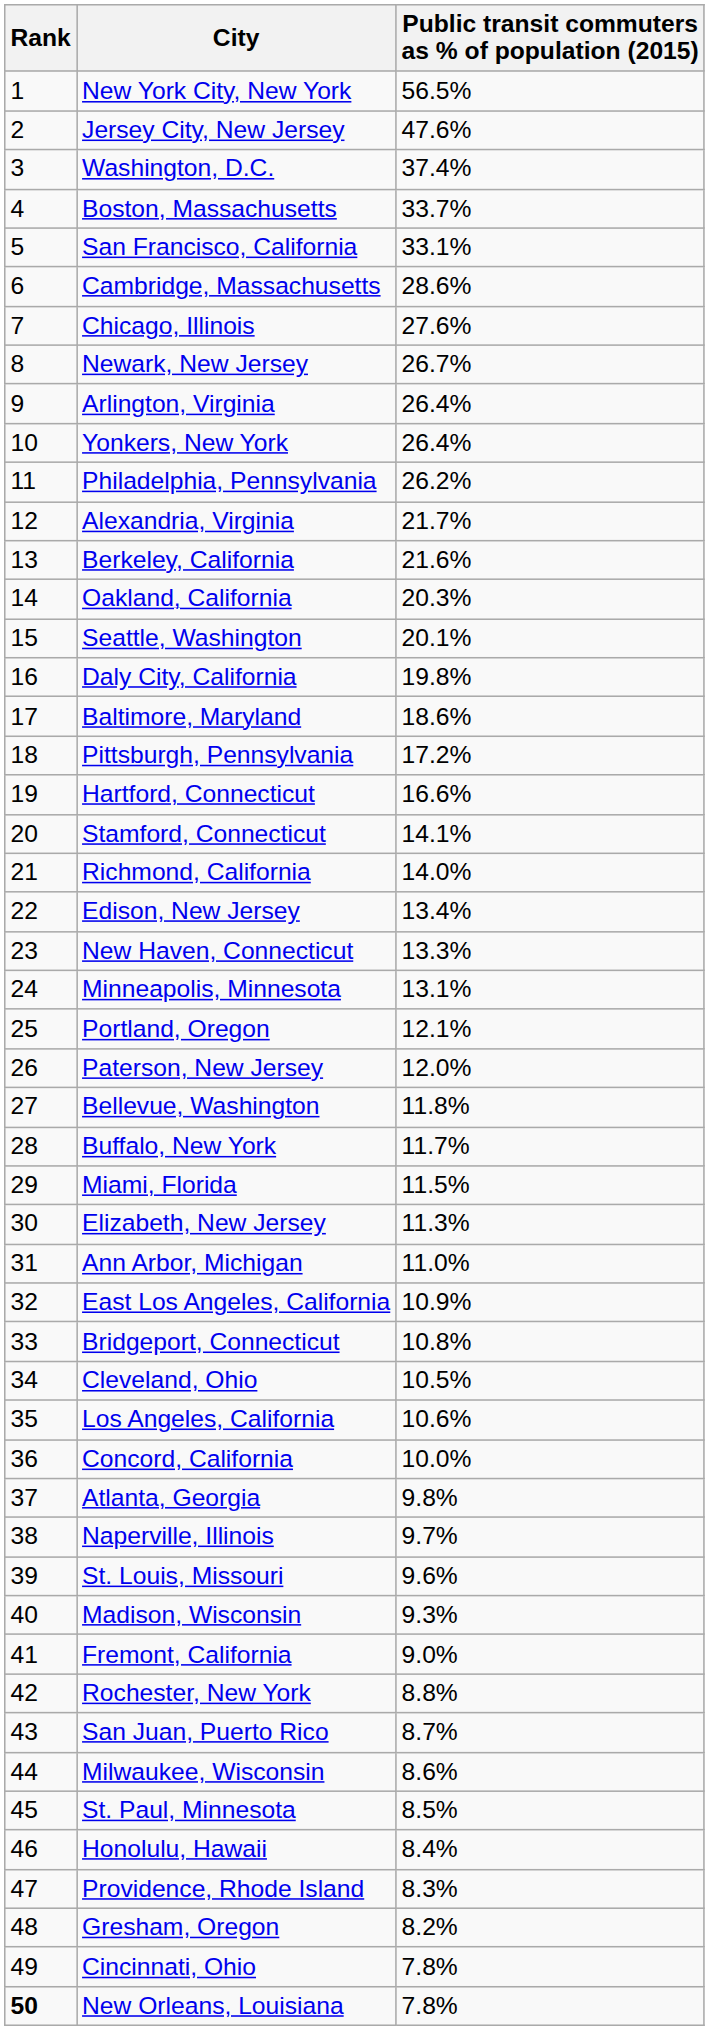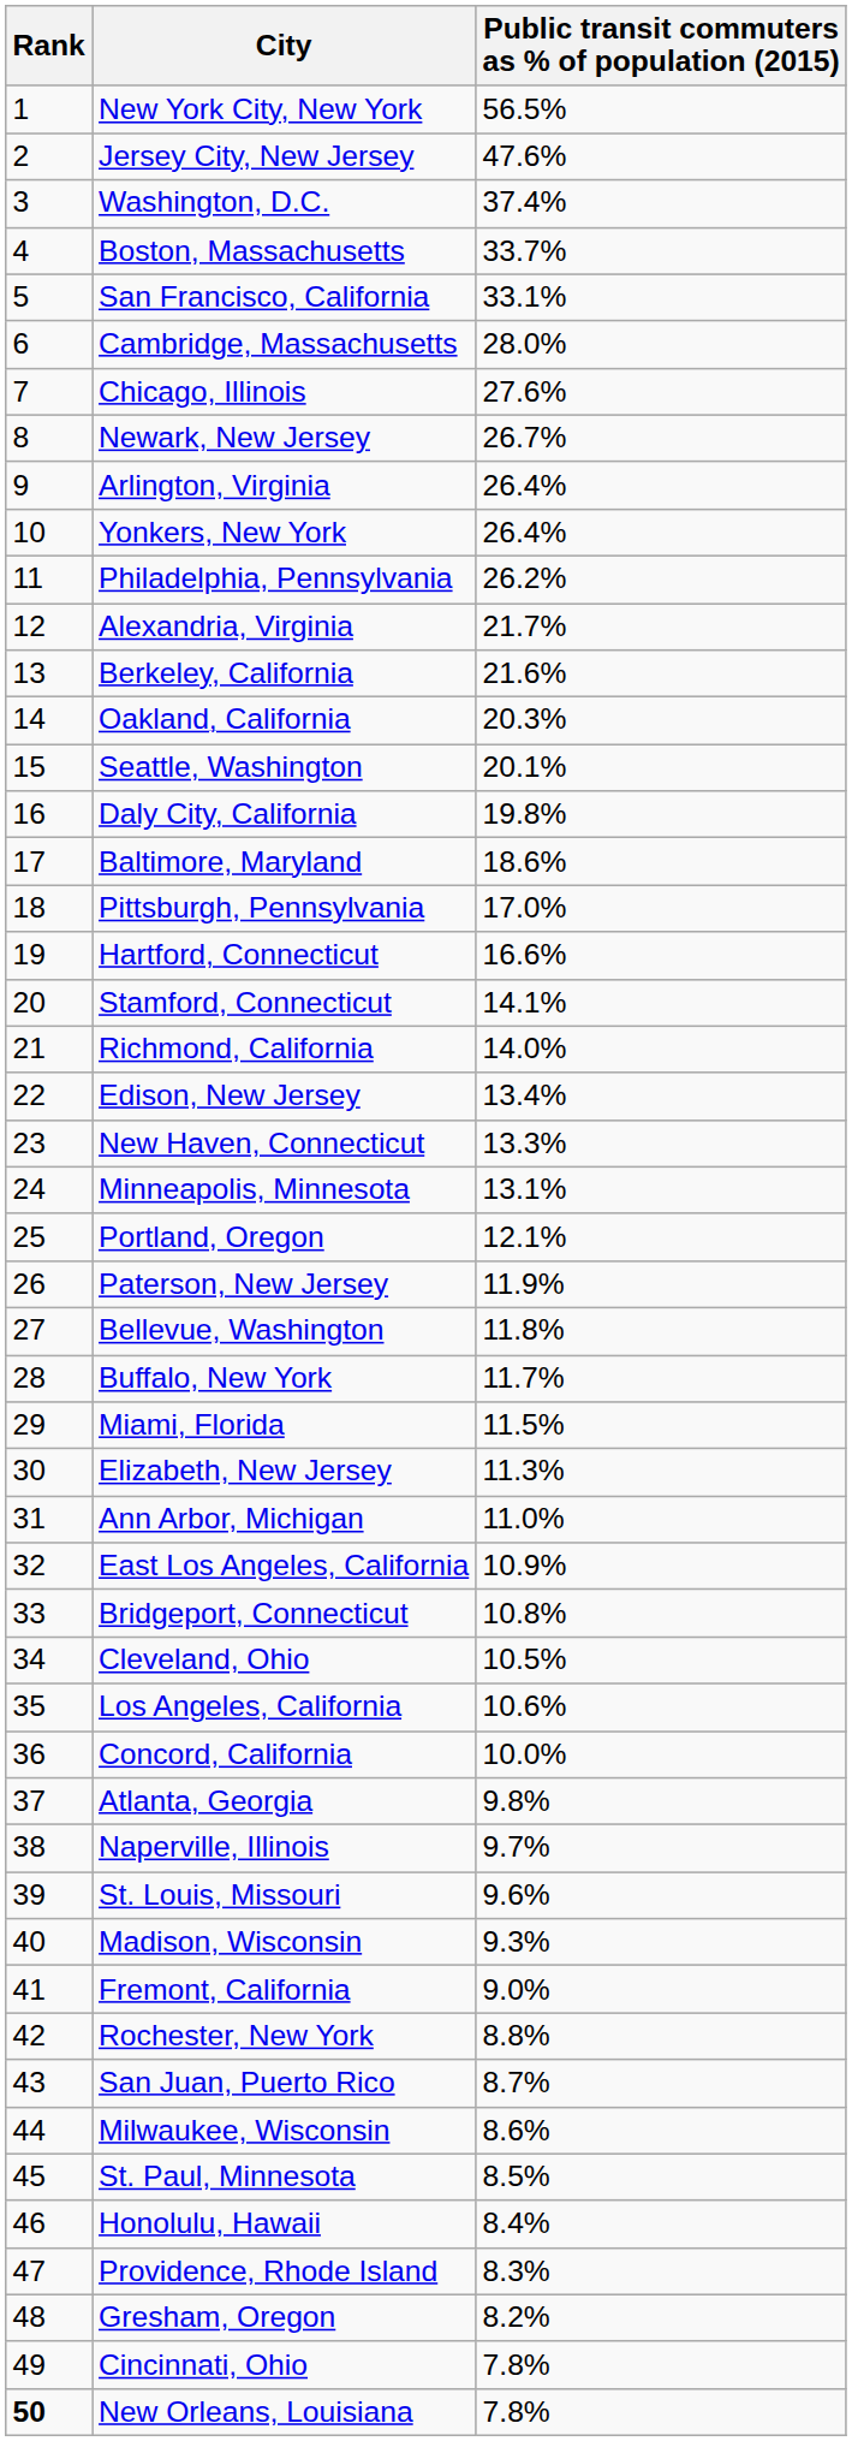 <table class="wikitable sortable">
 <tr>
 <th>Rank</th>
 <th>City</th>
 <th>Public transit commuters<br>as % of population (2015)</th>
 </tr>
 <tr>
 <td>1</td>
 <td><a href='#'>New York City, New York</a></td>
 <td>56.5%</td>
 </tr>
 <tr>
 <td>2</td>
 <td><a href='#'>Jersey City, New Jersey</a></td>
 <td>47.6%</td>
 </tr>
 <tr>
 <td>3</td>
 <td><a href='#'>Washington, D.C.</a></td>
 <td>37.4%</td>
 </tr>
 <tr>
 <td>4</td>
 <td><a href='#'>Boston, Massachusetts</a></td>
 <td>33.7%</td>
 </tr>
 <tr>
 <td>5</td>
 <td><a href='#'>San Francisco, California</a></td>
 <td>33.1%</td>
 </tr>
 <tr>
 <td>6</td>
 <td><a href='#'>Cambridge, Massachusetts</a></td>
-<td>28.6%</td>
+<td>28.0%</td>
 </tr>
 <tr>
 <td>7</td>
 <td><a href='#'>Chicago, Illinois</a></td>
 <td>27.6%</td>
 </tr>
 <tr>
 <td>8</td>
 <td><a href='#'>Newark, New Jersey</a></td>
 <td>26.7%</td>
 </tr>
 <tr>
 <td>9</td>
 <td><a href='#'>Arlington, Virginia</a></td>
 <td>26.4%</td>
 </tr>
 <tr>
 <td>10</td>
 <td><a href='#'>Yonkers, New York</a></td>
 <td>26.4%</td>
 </tr>
 <tr>
 <td>11</td>
 <td><a href='#'>Philadelphia, Pennsylvania</a></td>
 <td>26.2%</td>
 </tr>
 <tr>
 <td>12</td>
 <td><a href='#'>Alexandria, Virginia</a></td>
 <td>21.7%</td>
 </tr>
 <tr>
 <td>13</td>
 <td><a href='#'>Berkeley, California</a></td>
 <td>21.6%</td>
 </tr>
 <tr>
 <td>14</td>
 <td><a href='#'>Oakland, California</a></td>
 <td>20.3%</td>
 </tr>
 <tr>
 <td>15</td>
 <td><a href='#'>Seattle, Washington</a></td>
 <td>20.1%</td>
 </tr>
 <tr>
 <td>16</td>
 <td><a href='#'>Daly City, California</a></td>
 <td>19.8%</td>
 </tr>
 <tr>
 <td>17</td>
 <td><a href='#'>Baltimore, Maryland</a></td>
 <td>18.6%</td>
 </tr>
 <tr>
 <td>18</td>
 <td><a href='#'>Pittsburgh, Pennsylvania</a></td>
-<td>17.2%</td>
+<td>17.0%</td>
 </tr>
 <tr>
 <td>19</td>
 <td><a href='#'>Hartford, Connecticut</a></td>
 <td>16.6%</td>
 </tr>
 <tr>
 <td>20</td>
 <td><a href='#'>Stamford, Connecticut</a></td>
 <td>14.1%</td>
 </tr>
 <tr>
 <td>21</td>
 <td><a href='#'>Richmond, California</a></td>
 <td>14.0%</td>
 </tr>
 <tr>
 <td>22</td>
 <td><a href='#'>Edison, New Jersey</a></td>
 <td>13.4%</td>
 </tr>
 <tr>
 <td>23</td>
 <td><a href='#'>New Haven, Connecticut</a></td>
 <td>13.3%</td>
 </tr>
 <tr>
 <td>24</td>
 <td><a href='#'>Minneapolis, Minnesota</a></td>
 <td>13.1%</td>
 </tr>
 <tr>
 <td>25</td>
 <td><a href='#'>Portland, Oregon</a></td>
 <td>12.1%</td>
 </tr>
 <tr>
 <td>26</td>
 <td><a href='#'>Paterson, New Jersey</a></td>
-<td>12.0%</td>
+<td>11.9%</td>
 </tr>
 <tr>
 <td>27</td>
 <td><a href='#'>Bellevue, Washington</a></td>
 <td>11.8%</td>
 </tr>
 <tr>
 <td>28</td>
 <td><a href='#'>Buffalo, New York</a></td>
 <td>11.7%</td>
 </tr>
 <tr>
 <td>29</td>
 <td><a href='#'>Miami, Florida</a></td>
 <td>11.5%</td>
 </tr>
 <tr>
 <td>30</td>
 <td><a href='#'>Elizabeth, New Jersey</a></td>
 <td>11.3%</td>
 </tr>
 <tr>
 <td>31</td>
 <td><a href='#'>Ann Arbor, Michigan</a></td>
 <td>11.0%</td>
 </tr>
 <tr>
 <td>32</td>
 <td><a href='#'>East Los Angeles, California</a></td>
 <td>10.9%</td>
 </tr>
 <tr>
 <td>33</td>
 <td><a href='#'>Bridgeport, Connecticut</a></td>
 <td>10.8%</td>
 </tr>
 <tr>
 <td>34</td>
 <td><a href='#'>Cleveland, Ohio</a></td>
 <td>10.5%</td>
 </tr>
 <tr>
 <td>35</td>
 <td><a href='#'>Los Angeles, California</a></td>
 <td>10.6%</td>
 </tr>
 <tr>
 <td>36</td>
 <td><a href='#'>Concord, California</a></td>
 <td>10.0%</td>
 </tr>
 <tr>
 <td>37</td>
 <td><a href='#'>Atlanta, Georgia</a></td>
 <td>9.8%</td>
 </tr>
 <tr>
 <td>38</td>
 <td><a href='#'>Naperville, Illinois</a></td>
 <td>9.7%</td>
 </tr>
 <tr>
 <td>39</td>
 <td><a href='#'>St. Louis, Missouri</a></td>
 <td>9.6%</td>
 </tr>
 <tr>
 <td>40</td>
 <td><a href='#'>Madison, Wisconsin</a></td>
 <td>9.3%</td>
 </tr>
 <tr>
 <td>41</td>
 <td><a href='#'>Fremont, California</a></td>
 <td>9.0%</td>
 </tr>
 <tr>
 <td>42</td>
 <td><a href='#'>Rochester, New York</a></td>
 <td>8.8%</td>
 </tr>
 <tr>
 <td>43</td>
 <td><a href='#'>San Juan, Puerto Rico</a></td>
 <td>8.7%</td>
 </tr>
 <tr>
 <td>44</td>
 <td><a href='#'>Milwaukee, Wisconsin</a></td>
 <td>8.6%</td>
 </tr>
 <tr>
 <td>45</td>
 <td><a href='#'>St. Paul, Minnesota</a></td>
 <td>8.5%</td>
 </tr>
 <tr>
 <td>46</td>
 <td><a href='#'>Honolulu, Hawaii</a></td>
 <td>8.4%</td>
 </tr>
 <tr>
 <td>47</td>
 <td><a href='#'>Providence, Rhode Island</a></td>
 <td>8.3%</td>
 </tr>
 <tr>
 <td>48</td>
 <td><a href='#'>Gresham, Oregon</a></td>
 <td>8.2%</td>
 </tr>
 <tr>
 <td>49</td>
 <td><a href='#'>Cincinnati, Ohio</a></td>
 <td>7.8%</td>
 </tr>
 <tr>
 <td><strong>50</strong></td>
 <td><a href='#'>New Orleans, Louisiana</a></td>
 <td>7.8%</td>
 </tr>
 </table>
